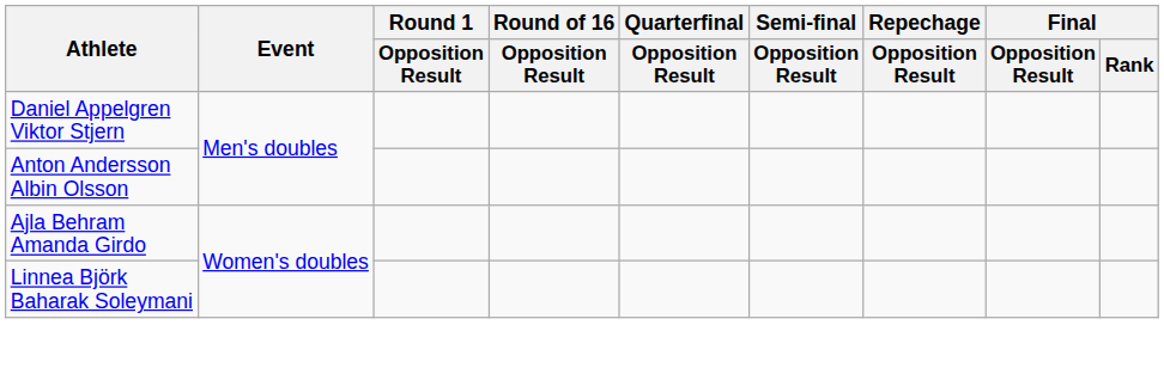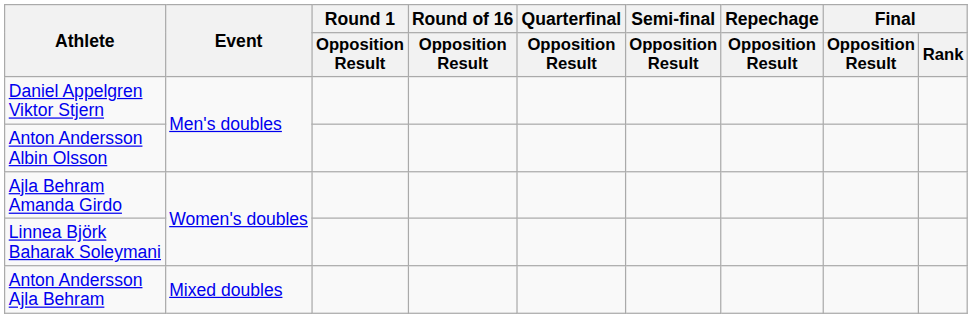 <table class=wikitable style=font-size:90%;text-align:center>
 <tr>
 <th rowspan=2>Athlete</th>
 <th rowspan=2>Event</th>
 <th>Round 1</th>
 <th>Round of 16</th>
 <th>Quarterfinal</th>
 <th>Semi-final</th>
 <th>Repechage</th>
 <th colspan="2">Final</th>
 </tr>
 <tr style=font-size:95%>
 <th>Opposition<br>Result</th>
 <th>Opposition<br>Result</th>
 <th>Opposition<br>Result</th>
 <th>Opposition<br>Result</th>
 <th>Opposition<br>Result</th>
 <th>Opposition<br>Result</th>
 <th>Rank</th>
 </tr>
 <tr>
 <td align=left><a href='#'>Daniel Appelgren</a><br><a href='#'>Viktor Stjern</a></td>
 <td align=left rowspan=2><a href='#'>Men's doubles</a></td>
 <td></td>
 <td></td>
 <td></td>
 <td></td>
 <td></td>
 <td></td>
 <td></td>
 </tr>
 <tr>
 <td align=left><a href='#'>Anton Andersson</a><br><a href='#'>Albin Olsson</a></td>
 <td></td>
 <td></td>
 <td></td>
 <td></td>
 <td></td>
 <td></td>
 <td></td>
 </tr>
 <tr>
 <td align=left><a href='#'>Ajla Behram</a><br><a href='#'>Amanda Girdo</a></td>
 <td align=left rowspan=2><a href='#'>Women's doubles</a></td>
 <td></td>
 <td></td>
 <td></td>
 <td></td>
 <td></td>
 <td></td>
 <td></td>
 </tr>
 <tr>
 <td align=left><a href='#'>Linnea Björk</a><br><a href='#'>Baharak Soleymani</a></td>
 <td></td>
 <td></td>
 <td></td>
 <td></td>
 <td></td>
 <td></td>
 <td></td>
 </tr>
+<tr>
+<td align=left><a href='#'>Anton Andersson</a><br><a href='#'>Ajla Behram</a></td>
+<td align=left><a href='#'>Mixed doubles</a></td>
+<td></td>
+<td></td>
+<td></td>
+<td></td>
+<td></td>
+<td></td>
+<td></td>
+</tr>
 </table>
